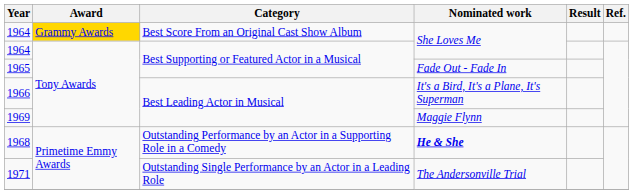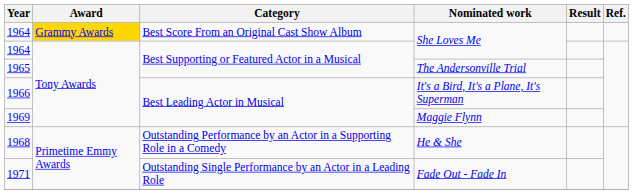 <table class="wikitable">
 <tr>
 <th>Year</th>
 <th>Award</th>
 <th>Category</th>
 <th>Nominated work</th>
 <th>Result</th>
 <th>Ref.</th>
 </tr>
 <tr>
 <td><a href='#'>1964</a></td>
 <td style="background: gold;"><a href='#'>Grammy Awards</a></td>
 <td><a href='#'>Best Score From an Original Cast Show Album</a></td>
 <td rowspan=2><em><a href='#'>She Loves Me</a></em></td>
 <td></td>
 <td></td>
 </tr>
 <tr>
 <td><a href='#'>1964</a></td>
 <td rowspan=4><a href='#'>Tony Awards</a></td>
 <td rowspan=2><a href='#'>Best Supporting or Featured Actor in a Musical</a></td>
 <td></td>
 <td rowspan=4></td>
 </tr>
 <tr>
 <td><a href='#'>1965</a></td>
-<td><em><a href='#'>Fade Out - Fade In</a></em></td>
+<td><em><a href='#'>The Andersonville Trial</a></em></td>
 <td></td>
 </tr>
 <tr>
 <td><a href='#'>1966</a></td>
 <td rowspan=2><a href='#'>Best Leading Actor in Musical</a></td>
 <td><em><a href='#'>It's a Bird, It's a Plane, It's Superman</a></em></td>
 <td></td>
 </tr>
 <tr>
 <td><a href='#'>1969</a></td>
 <td><em><a href='#'>Maggie Flynn</a></em></td>
 <td></td>
 </tr>
 <tr>
 <td><a href='#'>1968</a></td>
 <td rowspan=2><a href='#'>Primetime Emmy Awards</a></td>
 <td><a href='#'>Outstanding Performance by an Actor in a Supporting Role in a Comedy</a></td>
-<td><strong><em><a href='#'>He & She</a></em></strong></td>
+<td><em><a href='#'>He & She</a></em></td>
 <td></td>
 <td rowspan=2></td>
 </tr>
 <tr>
 <td><a href='#'>1971</a></td>
 <td><a href='#'>Outstanding Single Performance by an Actor in a Leading Role</a></td>
-<td><em><a href='#'>The Andersonville Trial</a></em></td>
+<td><em><a href='#'>Fade Out - Fade In</a></em></td>
 <td></td>
 </tr>
 <tr>
 </tr>
 </table>
